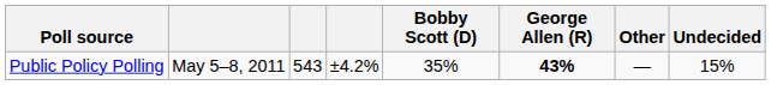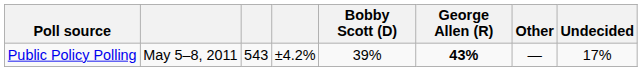 <table class="wikitable" style="text-align:center">
 <tr valign= bottom>
 <th>Poll source</th>
 <th></th>
 <th></th>
 <th></th>
 <th style="width:100px;">Bobby<br>Scott (D)</th>
 <th style="width:100px;">George<br>Allen (R)</th>
 <th>Other</th>
 <th>Undecided</th>
 </tr>
 <tr>
 <td align=left><a href='#'>Public Policy Polling</a></td>
 <td>May 5–8, 2011</td>
 <td>543</td>
 <td>±4.2%</td>
-<td>35%</td>
+<td>39%</td>
 <td><strong>43%</strong></td>
 <td>—</td>
-<td>15%</td>
+<td>17%</td>
 </tr>
 </table>
